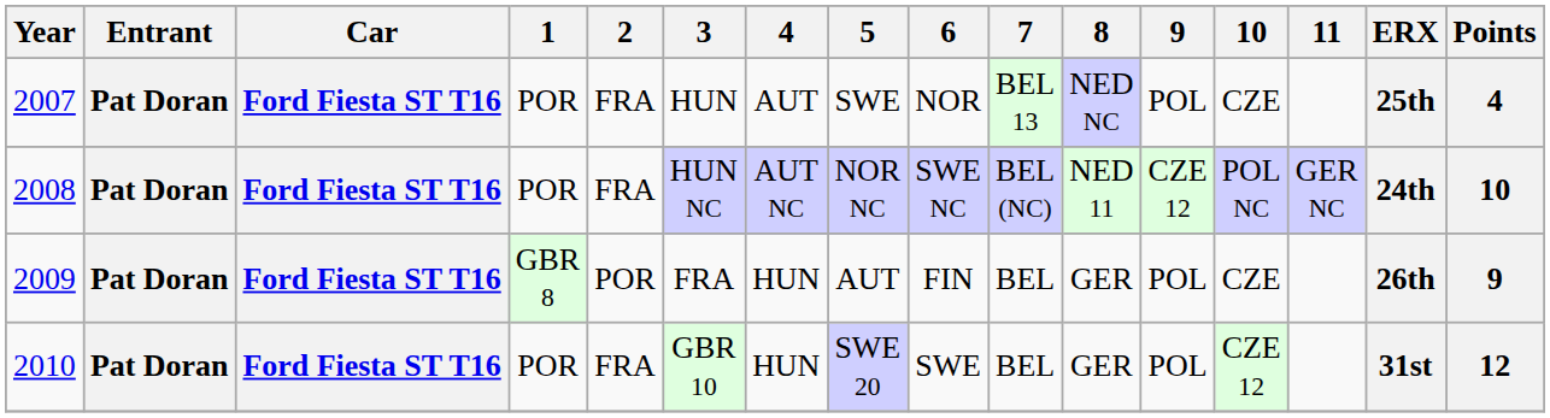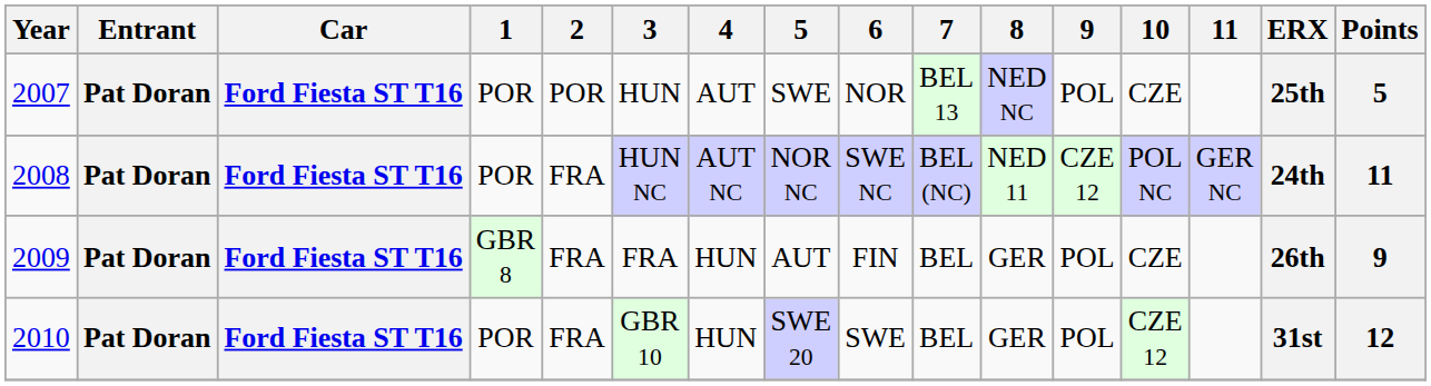 <table class="wikitable" border="1" style="text-align:center; font-size:90%;">
 <tr valign="top">
 <th>Year</th>
 <th>Entrant</th>
 <th>Car</th>
 <th>1</th>
 <th>2</th>
 <th>3</th>
 <th>4</th>
 <th>5</th>
 <th>6</th>
 <th>7</th>
 <th>8</th>
 <th>9</th>
 <th>10</th>
 <th>11</th>
 <th>ERX</th>
 <th>Points</th>
 </tr>
 <tr>
 <td><a href='#'>2007</a></td>
 <th>Pat Doran</th>
 <th><a href='#'>Ford Fiesta ST T16</a></th>
 <td>POR<br><small></small></td>
-<td>FRA<br><small></small></td>
+<td>POR<br><small></small></td>
 <td>HUN<br><small></small></td>
 <td>AUT<br><small></small></td>
 <td>SWE<br><small></small></td>
 <td>NOR<br><small></small></td>
 <td style="background:#DFFFDF;">BEL<br><small>13</small></td>
 <td style="background:#CFCFFF;">NED<br><small>NC</small></td>
 <td>POL<br><small></small></td>
 <td>CZE<br><small></small></td>
 <td></td>
 <th>25th</th>
-<th>4</th>
+<th>5</th>
 </tr>
 <tr>
 <td><a href='#'>2008</a></td>
 <th>Pat Doran</th>
 <th><a href='#'>Ford Fiesta ST T16</a></th>
 <td>POR<br><small></small></td>
 <td>FRA<br><small></small></td>
 <td style="background:#CFCFFF;">HUN<br><small>NC</small></td>
 <td style="background:#CFCFFF;">AUT<br><small>NC</small></td>
 <td style="background:#CFCFFF;">NOR<br><small>NC</small></td>
 <td style="background:#CFCFFF;">SWE<br><small>NC</small></td>
 <td style="background:#CFCFFF;">BEL<br><small>(NC)</small></td>
 <td style="background:#DFFFDF;">NED<br><small>11</small></td>
 <td style="background:#DFFFDF;">CZE<br><small>12</small></td>
 <td style="background:#CFCFFF;">POL<br><small>NC</small></td>
 <td style="background:#CFCFFF;">GER<br><small>NC</small></td>
 <th>24th</th>
-<th>10</th>
+<th>11</th>
 </tr>
 <tr>
 <td><a href='#'>2009</a></td>
 <th>Pat Doran</th>
 <th><a href='#'>Ford Fiesta ST T16</a></th>
 <td style="background:#DFFFDF;">GBR<br><small>8</small></td>
-<td>POR<br><small></small></td>
+<td>FRA<br><small></small></td>
 <td>FRA<br><small></small></td>
 <td>HUN<br><small></small></td>
 <td>AUT<br><small></small></td>
 <td>FIN<br><small></small></td>
 <td>BEL<br><small></small></td>
 <td>GER<br><small></small></td>
 <td>POL<br><small></small></td>
 <td>CZE<br><small></small></td>
 <td></td>
 <th>26th</th>
 <th>9</th>
 </tr>
 <tr>
 <td><a href='#'>2010</a></td>
 <th>Pat Doran</th>
 <th><a href='#'>Ford Fiesta ST T16</a></th>
 <td>POR<br><small></small></td>
 <td>FRA<br><small></small></td>
 <td style="background:#DFFFDF;">GBR<br><small>10</small></td>
 <td>HUN<br><small></small></td>
 <td style="background:#CFCFFF;">SWE<br><small>20</small></td>
 <td>SWE<br><small></small></td>
 <td>BEL<br><small></small></td>
 <td>GER<br><small></small></td>
 <td>POL<br><small></small></td>
 <td style="background:#DFFFDF;">CZE<br><small>12</small></td>
 <td></td>
 <th>31st</th>
 <th>12</th>
 </tr>
 <tr>
 </tr>
 </table>
